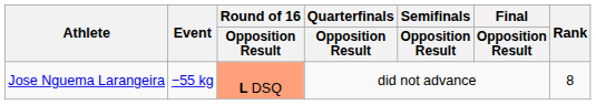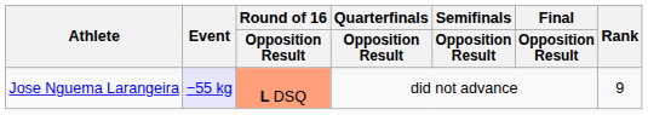 <table class="wikitable" style="font-size:90%;">
 <tr>
 <th rowspan=2>Athlete</th>
 <th rowspan=2>Event</th>
 <th>Round of 16</th>
 <th>Quarterfinals</th>
 <th>Semifinals</th>
 <th>Final</th>
 <th rowspan=2>Rank</th>
 </tr>
 <tr style="font-size:95%">
 <th>Opposition<br>Result</th>
 <th>Opposition<br>Result</th>
 <th>Opposition<br>Result</th>
 <th>Opposition<br>Result</th>
 </tr>
 <tr align=center>
 <td align=left><a href='#'>Jose Nguema Larangeira</a></td>
-<td align=left><a href='#'>−55 kg</a></td>
+<td align=left style="background: lavender;"><a href='#'>−55 kg</a></td>
 <td style="background: lightsalmon;"><br><strong>L</strong> DSQ</td>
 <td colspan=3>did not advance</td>
-<td>8</td>
+<td>9</td>
 </tr>
 </table>
